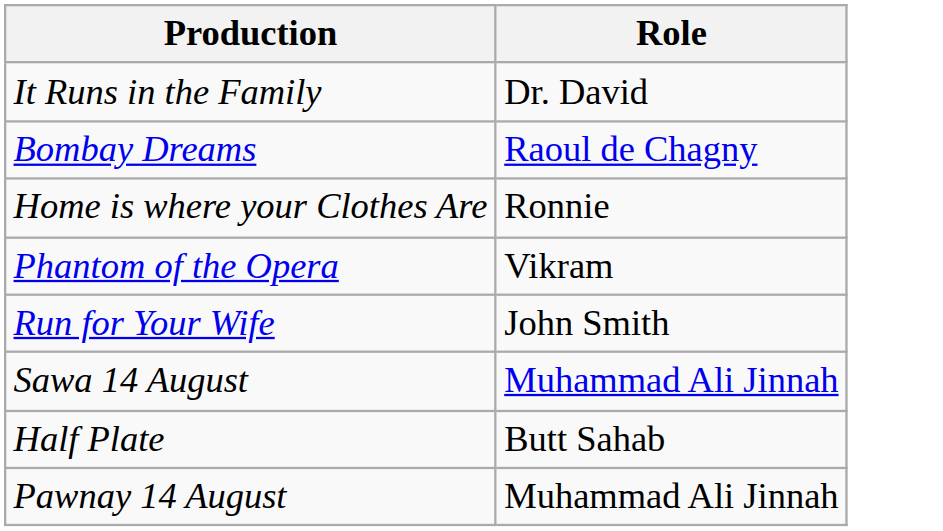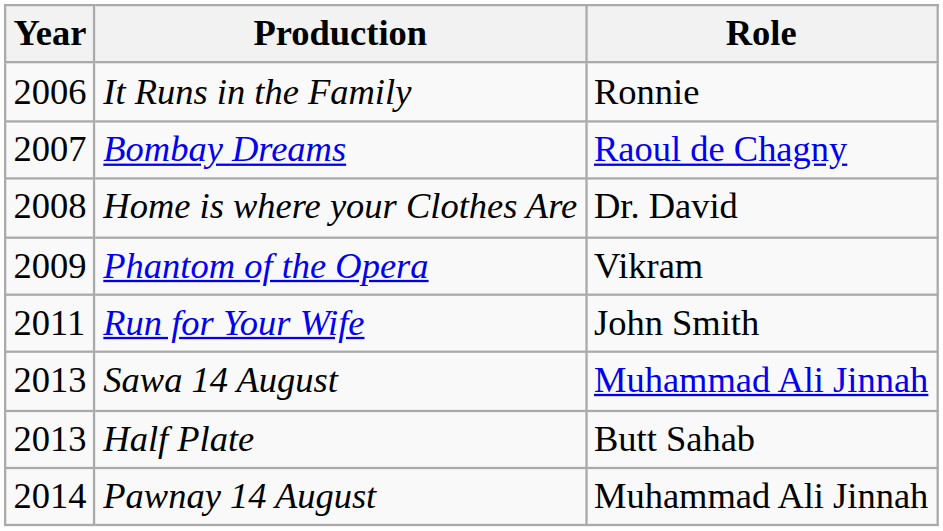 <table class="wikitable plainrowheaders sortable" style="margin-right: 0;">
 <tr>
+<th scope="col">Year</th>
 <th scope="col">Production</th>
 <th scope="col">Role</th>
 </tr>
 <tr>
+<td>2006</td>
 <td><em>It Runs in the Family</em></td>
-<td>Dr. David</td>
+<td>Ronnie</td>
 </tr>
 <tr>
+<td>2007</td>
 <td><em><a href='#'>Bombay Dreams</a></em></td>
 <td><a href='#'>Raoul de Chagny</a></td>
 </tr>
 <tr>
+<td>2008</td>
 <td><em>Home is where your Clothes Are</em></td>
-<td>Ronnie</td>
+<td>Dr. David</td>
 </tr>
 <tr>
+<td>2009</td>
 <td><em><a href='#'>Phantom of the Opera</a></em></td>
 <td>Vikram</td>
 </tr>
 <tr>
+<td>2011</td>
 <td><em><a href='#'>Run for Your Wife</a></em></td>
 <td>John Smith</td>
 </tr>
 <tr>
+<td>2013</td>
 <td><em>Sawa 14 August</em></td>
 <td><a href='#'>Muhammad Ali Jinnah</a></td>
 </tr>
 <tr>
+<td>2013</td>
 <td><em>Half Plate</em></td>
 <td>Butt Sahab</td>
 </tr>
 <tr>
+<td>2014</td>
 <td><em>Pawnay 14 August</em></td>
 <td>Muhammad Ali Jinnah</td>
 </tr>
 </table>
